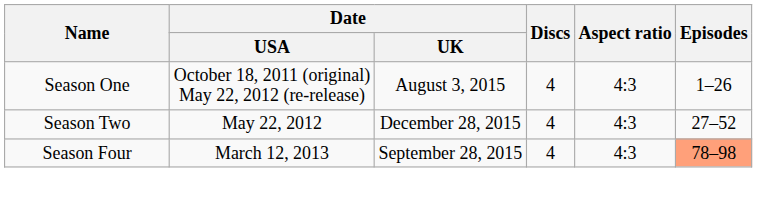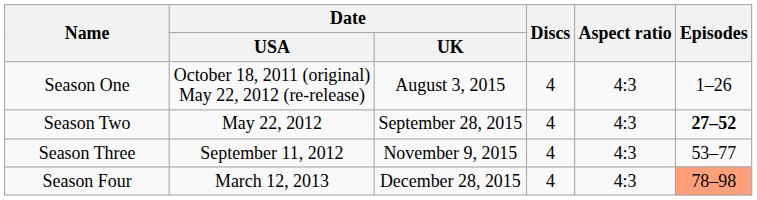 <table class="wikitable" style="text-align:center;">
 <tr>
 <th rowspan="2" style="width: 140px;">Name</th>
 <th colspan="2" style="width: 140px;">Date</th>
 <th rowspan="2">Discs</th>
 <th rowspan="2">Aspect ratio</th>
 <th rowspan="2">Episodes</th>
 </tr>
 <tr>
 <th>USA</th>
 <th>UK</th>
 </tr>
 <tr>
 <td>Season One</td>
 <td>October 18, 2011 (original)<br>May 22, 2012 (re-release)</td>
 <td>August 3, 2015</td>
 <td>4</td>
 <td>4:3</td>
 <td>1–26</td>
 </tr>
 <tr>
 <td>Season Two</td>
 <td>May 22, 2012</td>
-<td>December 28, 2015</td>
+<td>September 28, 2015</td>
 <td>4</td>
 <td>4:3</td>
-<td>27–52</td>
+<td><strong>27–52</strong></td>
+</tr>
+<tr>
+<td>Season Three</td>
+<td>September 11, 2012</td>
+<td>November 9, 2015</td>
+<td>4</td>
+<td>4:3</td>
+<td>53–77</td>
 </tr>
 <tr>
 <td>Season Four</td>
 <td>March 12, 2013</td>
-<td>September 28, 2015</td>
+<td>December 28, 2015</td>
 <td>4</td>
 <td>4:3</td>
 <td style="background: lightsalmon;">78–98</td>
 </tr>
 </table>
